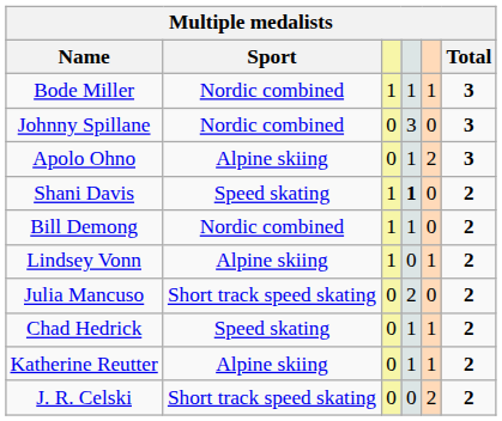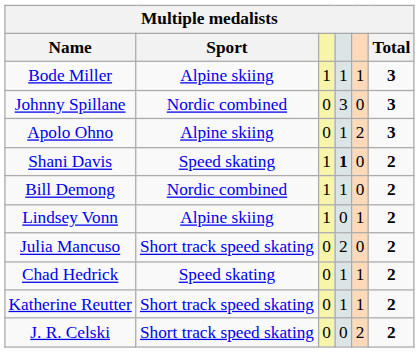 <table class=wikitable style=font-size:85%;float:right;text-align:center>
 <tr>
 <th colspan=7>Multiple medalists</th>
 </tr>
 <tr>
 <th>Name</th>
 <th>Sport</th>
 <td bgcolor=F7F6A8></td>
 <td bgcolor=DCE5E5></td>
 <td bgcolor=FFDAB9></td>
 <th>Total</th>
 </tr>
 <tr>
 <td><a href='#'>Bode Miller</a></td>
-<td><a href='#'>Nordic combined</a></td>
+<td><a href='#'>Alpine skiing</a></td>
 <td bgcolor=F7F6A8>1</td>
 <td bgcolor=DCE5E5>1</td>
 <td bgcolor=FFDAB9>1</td>
 <td><strong>3</strong></td>
 </tr>
 <tr>
 <td><a href='#'>Johnny Spillane</a></td>
 <td><a href='#'>Nordic combined</a></td>
 <td bgcolor=F7F6A8>0</td>
 <td bgcolor=DCE5E5>3</td>
 <td bgcolor=FFDAB9>0</td>
 <td><strong>3</strong></td>
 </tr>
 <tr>
 <td><a href='#'>Apolo Ohno</a></td>
 <td><a href='#'>Alpine skiing</a></td>
 <td bgcolor=F7F6A8>0</td>
 <td bgcolor=DCE5E5>1</td>
 <td bgcolor=FFDAB9>2</td>
 <td><strong>3</strong></td>
 </tr>
 <tr>
 <td><a href='#'>Shani Davis</a></td>
 <td><a href='#'>Speed skating</a></td>
 <td bgcolor=F7F6A8>1</td>
 <td bgcolor=DCE5E5><strong>1</strong></td>
 <td bgcolor=FFDAB9>0</td>
 <td><strong>2</strong></td>
 </tr>
 <tr>
 <td><a href='#'>Bill Demong</a></td>
 <td><a href='#'>Nordic combined</a></td>
 <td bgcolor=F7F6A8>1</td>
 <td bgcolor=DCE5E5>1</td>
 <td bgcolor=FFDAB9>0</td>
 <td><strong>2</strong></td>
 </tr>
 <tr>
 <td><a href='#'>Lindsey Vonn</a></td>
 <td><a href='#'>Alpine skiing</a></td>
 <td bgcolor=F7F6A8>1</td>
 <td bgcolor=DCE5E5>0</td>
 <td bgcolor=FFDAB9>1</td>
 <td><strong>2</strong></td>
 </tr>
 <tr>
 <td><a href='#'>Julia Mancuso</a></td>
 <td><a href='#'>Short track speed skating</a></td>
 <td bgcolor=F7F6A8>0</td>
 <td bgcolor=DCE5E5>2</td>
 <td bgcolor=FFDAB9>0</td>
 <td><strong>2</strong></td>
 </tr>
 <tr>
 <td><a href='#'>Chad Hedrick</a></td>
 <td><a href='#'>Speed skating</a></td>
 <td bgcolor=F7F6A8>0</td>
 <td bgcolor=DCE5E5>1</td>
 <td bgcolor=FFDAB9>1</td>
 <td><strong>2</strong></td>
 </tr>
 <tr>
 <td><a href='#'>Katherine Reutter</a></td>
-<td><a href='#'>Alpine skiing</a></td>
+<td><a href='#'>Short track speed skating</a></td>
 <td bgcolor=F7F6A8>0</td>
 <td bgcolor=DCE5E5>1</td>
 <td bgcolor=FFDAB9>1</td>
 <td><strong>2</strong></td>
 </tr>
 <tr>
 <td><a href='#'>J. R. Celski</a></td>
 <td><a href='#'>Short track speed skating</a></td>
 <td bgcolor=F7F6A8>0</td>
 <td bgcolor=DCE5E5>0</td>
 <td bgcolor=FFDAB9>2</td>
 <td><strong>2</strong></td>
 </tr>
 </table>
